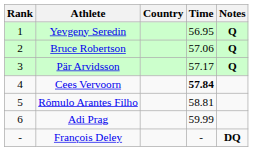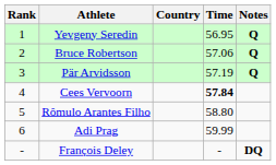 <table class="wikitable sortable" style="text-align:center">
 <tr>
 <th>Rank</th>
 <th>Athlete</th>
 <th>Country</th>
 <th>Time</th>
 <th>Notes</th>
 </tr>
 <tr bgcolor=ccffcc>
 <td>1</td>
 <td><a href='#'>Yevgeny Seredin</a></td>
 <td align=left></td>
 <td>56.95</td>
 <td><strong>Q </strong></td>
 </tr>
 <tr bgcolor=ccffcc>
 <td>2</td>
 <td><a href='#'>Bruce Robertson</a></td>
 <td align=left></td>
 <td>57.06</td>
 <td><strong>Q </strong></td>
 </tr>
 <tr bgcolor=ccffcc>
 <td>3</td>
 <td><a href='#'>Pär Arvidsson</a></td>
 <td align=left></td>
-<td>57.17</td>
+<td>57.19</td>
 <td><strong>Q </strong></td>
 </tr>
 <tr>
 <td>4</td>
 <td><a href='#'>Cees Vervoorn</a></td>
 <td align=left></td>
 <td><strong>57.84</strong></td>
 <td><strong> </strong></td>
 </tr>
 <tr>
 <td>5</td>
 <td><a href='#'>Rômulo Arantes Filho</a></td>
 <td align=left></td>
-<td>58.81</td>
+<td>58.80</td>
 <td><strong> </strong></td>
 </tr>
 <tr>
 <td>6</td>
 <td><a href='#'>Adi Prag</a></td>
 <td align=left></td>
 <td>59.99</td>
 <td><strong> </strong></td>
 </tr>
 <tr>
 <td>-</td>
 <td><a href='#'>François Deley</a></td>
 <td align=left></td>
 <td>-</td>
 <td><strong>DQ </strong></td>
 </tr>
 </table>
